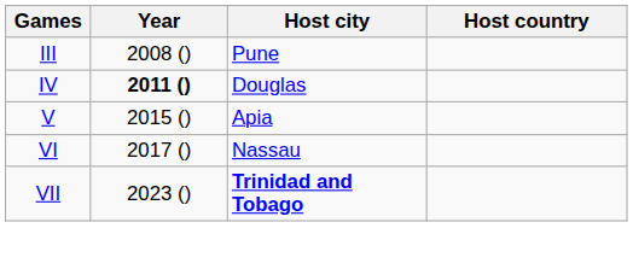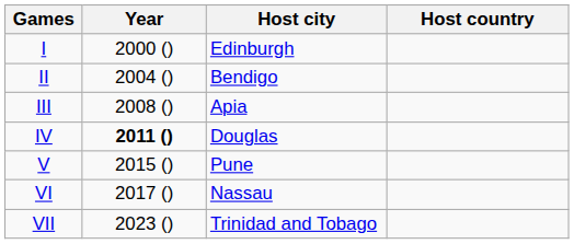 <table class=wikitable style="text-align:center">
 <tr>
 <th width=60>Games</th>
 <th width=100>Year</th>
 <th width=150>Host city</th>
 <th width=150>Host country</th>
 </tr>
 <tr>
+<td><a href='#'>I</a></td>
+<td>2000 ()</td>
+<td align=left><a href='#'>Edinburgh</a></td>
+<td align=left></td>
+</tr>
+<tr>
+<td><a href='#'>II</a></td>
+<td>2004 ()</td>
+<td align=left><a href='#'>Bendigo</a></td>
+<td align=left></td>
+</tr>
+<tr>
 <td><a href='#'>III</a></td>
 <td>2008 ()</td>
-<td align=left><a href='#'>Pune</a></td>
+<td align=left><a href='#'>Apia</a></td>
 <td align=left></td>
 </tr>
 <tr>
 <td><a href='#'>IV</a></td>
 <td><strong>2011 ()</strong></td>
 <td align=left><a href='#'>Douglas</a></td>
 <td align=left></td>
 </tr>
 <tr>
 <td><a href='#'>V</a></td>
 <td>2015 ()</td>
-<td align=left><a href='#'>Apia</a></td>
+<td align=left><a href='#'>Pune</a></td>
 <td align=left></td>
 </tr>
 <tr>
 <td><a href='#'>VI</a></td>
 <td>2017 ()</td>
 <td align=left><a href='#'>Nassau</a></td>
 <td align=left></td>
 </tr>
 <tr>
 <td><a href='#'>VII</a></td>
 <td>2023 ()</td>
-<td align=left><strong><a href='#'>Trinidad and Tobago</a></strong></td>
+<td align=left><a href='#'>Trinidad and Tobago</a></td>
 <td align=left></td>
 </tr>
 </table>
